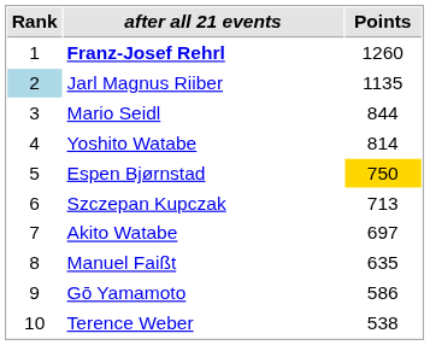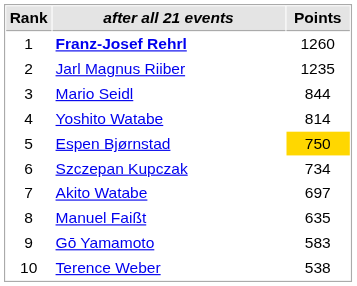 <table cellspacing="1" cellpadding="3" style="border:1px solid #AAAAAA;font-size:86%">
 <tr style="background-color: #E4E4E4;">
 <th style="border-bottom:1px solid #AAAAAA; width: 10px;">Rank</th>
 <th style="border-bottom:1px solid #AAAAAA; width: 200px;"><em>after all 21 events</em></th>
 <th style="border-bottom:1px solid #AAAAAA; width: 50px;">Points</th>
 </tr>
 <tr>
 <td align=center>1</td>
 <td><strong> <a href='#'>Franz-Josef Rehrl</a></strong></td>
 <td align=center>1260</td>
 </tr>
 <tr>
-<td align=center style="background: lightblue;">2</td>
+<td align=center>2</td>
 <td> <a href='#'>Jarl Magnus Riiber</a></td>
-<td align=center>1135</td>
+<td align=center>1235</td>
 </tr>
 <tr>
 <td align=center>3</td>
 <td> <a href='#'>Mario Seidl</a></td>
 <td align=center>844</td>
 </tr>
 <tr>
 <td align=center>4</td>
 <td> <a href='#'>Yoshito Watabe</a></td>
 <td align=center>814</td>
 </tr>
 <tr>
 <td align=center>5</td>
 <td> <a href='#'>Espen Bjørnstad</a></td>
 <td align=center style="background: gold;">750</td>
 </tr>
 <tr>
 <td align=center>6</td>
 <td> <a href='#'>Szczepan Kupczak</a></td>
-<td align=center>713</td>
+<td align=center>734</td>
 </tr>
 <tr>
 <td align=center>7</td>
 <td> <a href='#'>Akito Watabe</a></td>
 <td align=center>697</td>
 </tr>
 <tr>
 <td align=center>8</td>
 <td> <a href='#'>Manuel Faißt</a></td>
 <td align=center>635</td>
 </tr>
 <tr>
 <td align=center>9</td>
 <td> <a href='#'>Gō Yamamoto</a></td>
-<td align=center>586</td>
+<td align=center>583</td>
 </tr>
 <tr>
 <td align=center>10</td>
 <td> <a href='#'>Terence Weber</a></td>
 <td align=center>538</td>
 </tr>
 </table>
